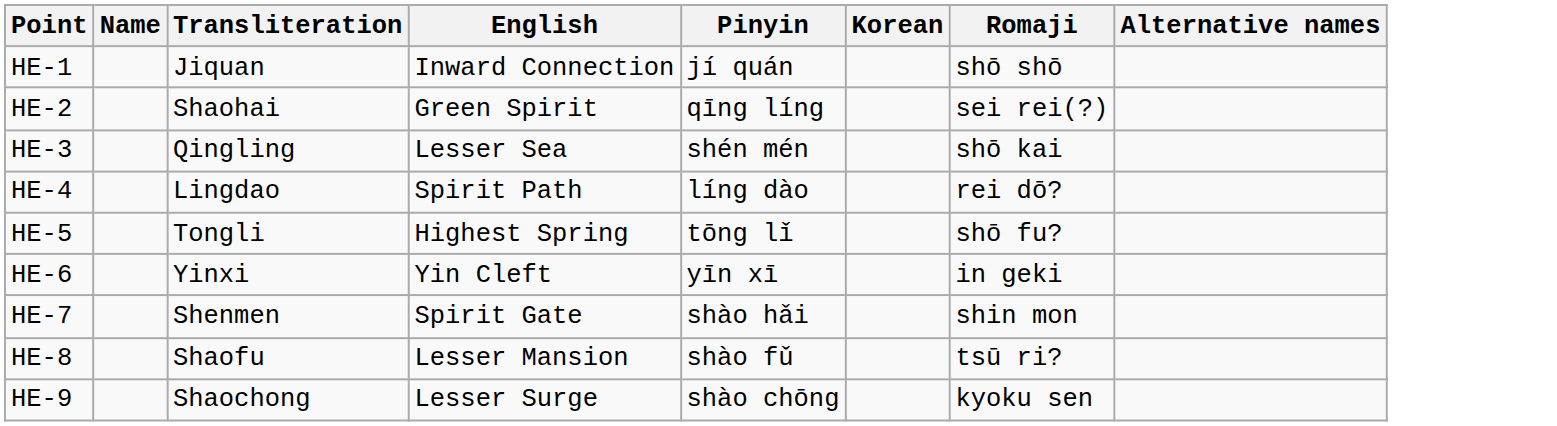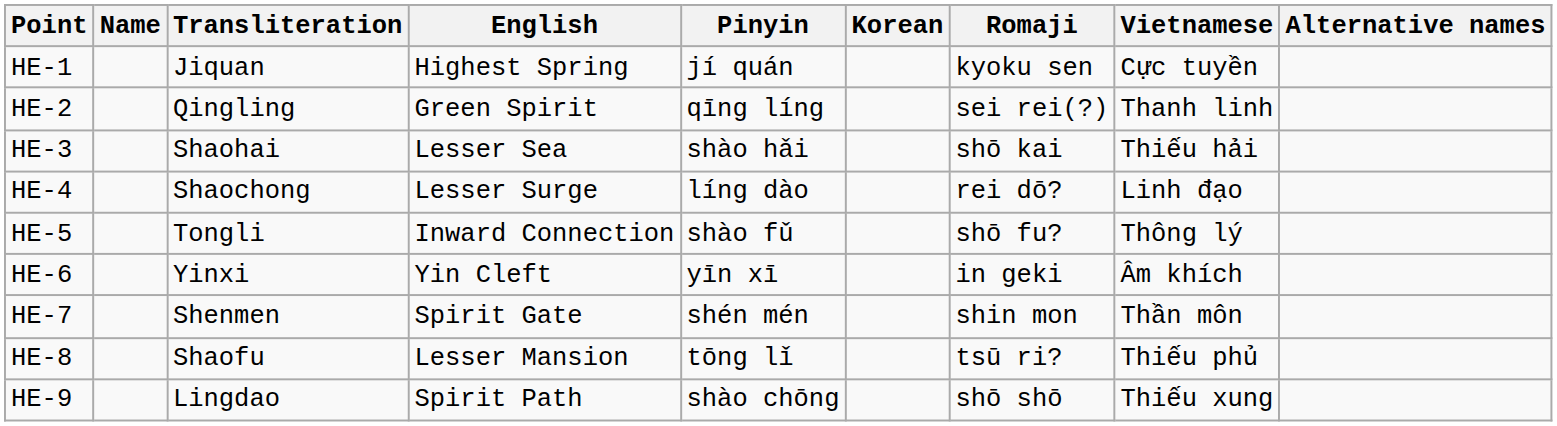 <table class="wikitable">
 <tr>
 <th>Point</th>
 <th>Name</th>
 <th>Transliteration</th>
 <th>English</th>
 <th>Pinyin</th>
 <th>Korean </th>
 <th>Romaji</th>
+<th>Vietnamese</th>
 <th>Alternative names</th>
 </tr>
 <tr>
 <td>HE-1</td>
 <td></td>
 <td>Jiquan</td>
-<td>Inward Connection</td>
+<td>Highest Spring</td>
 <td>jí quán</td>
 <td></td>
-<td>shō shō</td>
+<td>kyoku sen</td>
+<td>Cực tuyền</td>
 <td></td>
 </tr>
 <tr>
 <td>HE-2</td>
 <td></td>
-<td>Shaohai</td>
+<td>Qingling</td>
 <td>Green Spirit</td>
 <td>qīng líng</td>
 <td></td>
 <td>sei rei(?)</td>
+<td>Thanh linh</td>
 <td></td>
 </tr>
 <tr>
 <td>HE-3</td>
 <td></td>
-<td>Qingling</td>
+<td>Shaohai</td>
 <td>Lesser Sea</td>
-<td>shén mén</td>
+<td>shào hǎi</td>
 <td></td>
 <td>shō kai</td>
+<td>Thiếu hải</td>
 <td></td>
 </tr>
 <tr>
 <td>HE-4</td>
 <td></td>
-<td>Lingdao</td>
-<td>Spirit Path</td>
+<td>Shaochong</td>
+<td>Lesser Surge</td>
 <td>líng dào</td>
 <td></td>
 <td>rei dō?</td>
+<td>Linh đạo</td>
 <td></td>
 </tr>
 <tr>
 <td>HE-5</td>
 <td></td>
 <td>Tongli</td>
-<td>Highest Spring</td>
-<td>tōng lǐ</td>
+<td>Inward Connection</td>
+<td>shào fǔ</td>
 <td></td>
 <td>shō fu?</td>
+<td>Thông lý</td>
 <td></td>
 </tr>
 <tr>
 <td>HE-6</td>
 <td></td>
 <td>Yinxi</td>
 <td>Yin Cleft</td>
 <td>yīn xī</td>
 <td></td>
 <td>in geki</td>
+<td>Âm khích</td>
 <td></td>
 </tr>
 <tr>
 <td>HE-7</td>
 <td></td>
 <td>Shenmen</td>
 <td>Spirit Gate</td>
-<td>shào hǎi</td>
+<td>shén mén</td>
 <td></td>
 <td>shin mon</td>
+<td>Thần môn</td>
 <td></td>
 </tr>
 <tr>
 <td>HE-8</td>
 <td></td>
 <td>Shaofu</td>
 <td>Lesser Mansion</td>
-<td>shào fǔ</td>
+<td>tōng lǐ</td>
 <td></td>
 <td>tsū ri?</td>
+<td>Thiếu phủ</td>
 <td></td>
 </tr>
 <tr>
 <td>HE-9</td>
 <td></td>
-<td>Shaochong</td>
-<td>Lesser Surge</td>
+<td>Lingdao</td>
+<td>Spirit Path</td>
 <td>shào chōng</td>
 <td></td>
-<td>kyoku sen</td>
+<td>shō shō</td>
+<td>Thiếu xung</td>
 <td></td>
 </tr>
 </table>
